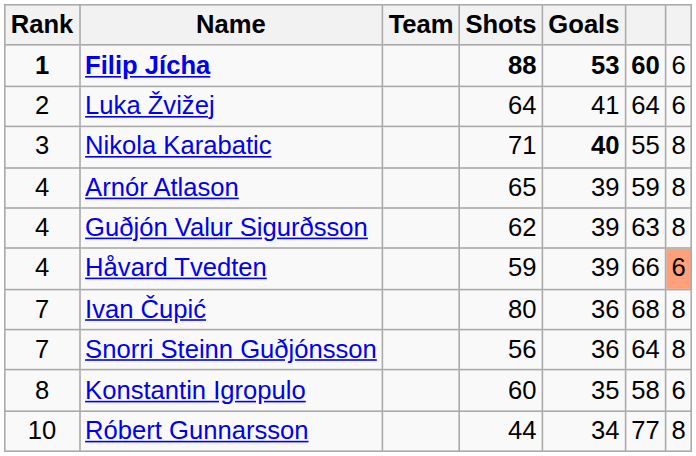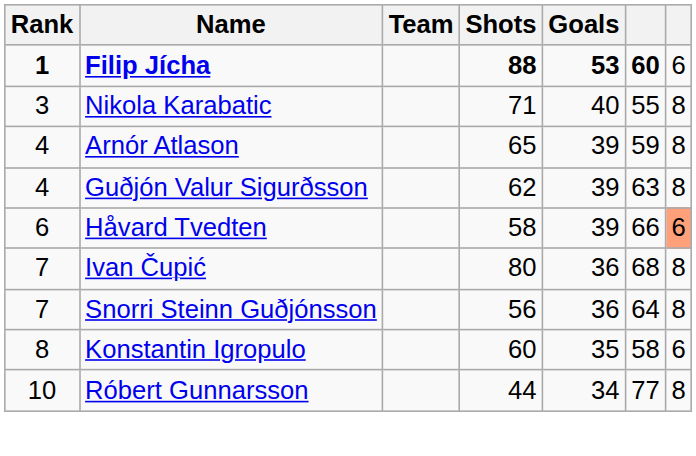 <table class="wikitable sortable" style="text-align: center;">
 <tr>
 <th>Rank</th>
 <th>Name</th>
 <th>Team</th>
 <th>Shots</th>
 <th>Goals</th>
 <th></th>
 <th></th>
 </tr>
 <tr>
 <td><strong>1</strong></td>
 <td align="left"><strong><a href='#'>Filip Jícha</a></strong></td>
 <td align="left"><strong></strong></td>
 <td align="right"><strong>88</strong></td>
 <td align="right"><strong>53</strong></td>
 <td><strong>60</strong></td>
 <td>6</td>
 </tr>
 <tr>
-<td>2</td>
-<td align="left"><a href='#'>Luka Žvižej</a></td>
-<td align="left"></td>
-<td align="right">64</td>
-<td align="right">41</td>
-<td>64</td>
-<td>6</td>
-</tr>
-<tr>
 <td>3</td>
 <td align="left"><a href='#'>Nikola Karabatic</a></td>
 <td align="left"></td>
 <td align="right">71</td>
-<td align="right"><strong>40</strong></td>
+<td align="right">40</td>
 <td>55</td>
 <td>8</td>
 </tr>
 <tr>
 <td>4</td>
 <td align="left"><a href='#'>Arnór Atlason</a></td>
 <td align="left"></td>
 <td align="right">65</td>
 <td align="right">39</td>
 <td>59</td>
 <td>8</td>
 </tr>
 <tr>
 <td>4</td>
 <td align="left"><a href='#'>Guðjón Valur Sigurðsson</a></td>
 <td align="left"></td>
 <td align="right">62</td>
 <td align="right">39</td>
 <td>63</td>
 <td>8</td>
 </tr>
 <tr>
-<td>4</td>
+<td>6</td>
 <td align="left"><a href='#'>Håvard Tvedten</a></td>
 <td align="left"></td>
-<td align="right">59</td>
+<td align="right">58</td>
 <td align="right">39</td>
 <td>66</td>
 <td style="background: lightsalmon;">6</td>
 </tr>
 <tr>
 <td>7</td>
 <td align="left"><a href='#'>Ivan Čupić</a></td>
 <td align="left"></td>
 <td align="right">80</td>
 <td align="right">36</td>
 <td>68</td>
 <td>8</td>
 </tr>
 <tr>
 <td>7</td>
 <td align="left"><a href='#'>Snorri Steinn Guðjónsson</a></td>
 <td align="left"></td>
 <td align="right">56</td>
 <td align="right">36</td>
 <td>64</td>
 <td>8</td>
 </tr>
 <tr>
 <td>8</td>
 <td align="left"><a href='#'>Konstantin Igropulo</a></td>
 <td align="left"></td>
 <td align="right">60</td>
 <td align="right">35</td>
 <td>58</td>
 <td>6</td>
 </tr>
 <tr>
 <td>10</td>
 <td align="left"><a href='#'>Róbert Gunnarsson</a></td>
 <td align="left"></td>
 <td align="right">44</td>
 <td align="right">34</td>
 <td>77</td>
 <td>8</td>
 </tr>
 </table>
